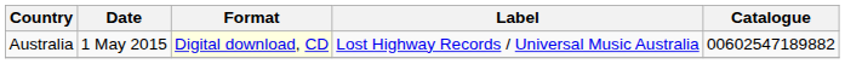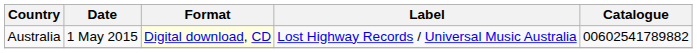 <table class="wikitable">
 <tr>
 <th>Country</th>
 <th>Date</th>
 <th>Format</th>
 <th>Label</th>
 <th>Catalogue</th>
 </tr>
 <tr>
 <td>Australia</td>
 <td>1 May 2015</td>
 <td style="background: lightyellow;"><a href='#'>Digital download</a>, <a href='#'>CD</a></td>
 <td><a href='#'>Lost Highway Records</a> / <a href='#'>Universal Music Australia</a></td>
-<td>00602547189882</td>
+<td>00602541789882</td>
 </tr>
 <tr>
 </tr>
 </table>
